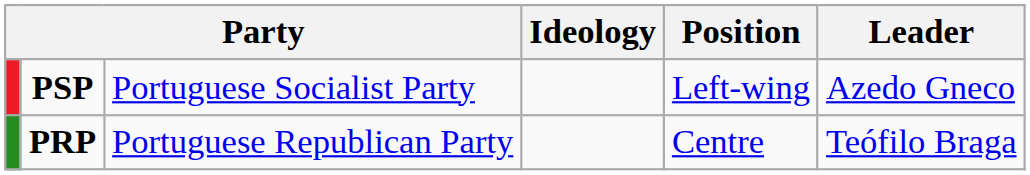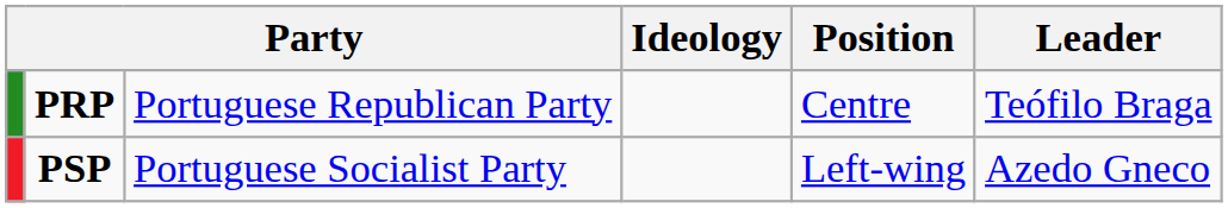 <table class="wikitable">
 <tr>
 <th colspan="3">Party</th>
 <th>Ideology</th>
 <th>Position</th>
 <th>Leader</th>
+</tr>
+<tr>
+<td style="background:#228B22;"></td>
+<td style="text-align:center;"><strong>PRP</strong></td>
+<td><a href='#'>Portuguese Republican Party</a><br></td>
+<td></td>
+<td><a href='#'>Centre</a></td>
+<td><a href='#'>Teófilo Braga</a></td>
 </tr>
 <tr>
 <td style="background:#EF1C27;"></td>
 <td style="text-align:center;"><strong>PSP</strong></td>
 <td><a href='#'>Portuguese Socialist Party</a><br></td>
 <td></td>
 <td><a href='#'>Left-wing</a></td>
 <td><a href='#'>Azedo Gneco</a></td>
 </tr>
-<tr>
-<td style="background:#228B22;"></td>
-<td style="text-align:center;"><strong>PRP</strong></td>
-<td><a href='#'>Portuguese Republican Party</a><br></td>
-<td></td>
-<td><a href='#'>Centre</a></td>
-<td><a href='#'>Teófilo Braga</a></td>
-</tr>
 </table>
